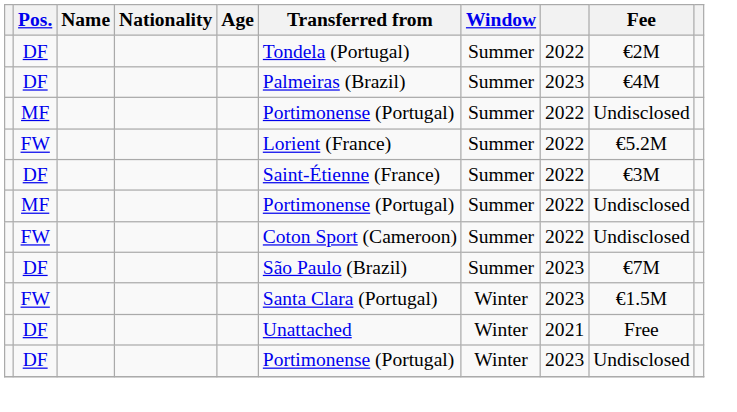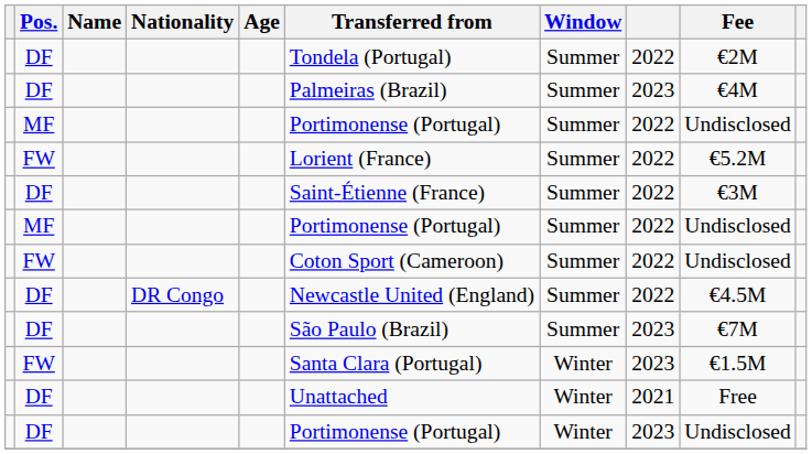 <table class="wikitable sortable" style="text-align:center;">
 <tr>
 <th scope=col></th>
 <th scope=col><a href='#'>Pos.</a></th>
 <th scope=col>Name</th>
 <th scope=col>Nationality</th>
 <th scope=col>Age</th>
 <th scope=col>Transferred from</th>
 <th scope=col><a href='#'>Window</a></th>
 <th scope=col></th>
 <th scope=col>Fee</th>
 <th scope=col class=unsortable></th>
 </tr>
 <tr>
 <td></td>
 <td><a href='#'>DF</a></td>
 <td align=left></td>
 <td align=left></td>
 <td></td>
 <td align=left><a href='#'>Tondela</a> (Portugal)</td>
 <td>Summer</td>
 <td>2022</td>
 <td>€2M</td>
 <td></td>
 </tr>
 <tr>
 <td></td>
 <td><a href='#'>DF</a></td>
 <td align=left></td>
 <td align=left></td>
 <td></td>
 <td align=left><a href='#'>Palmeiras</a> (Brazil)</td>
 <td>Summer</td>
 <td>2023</td>
 <td>€4M</td>
 <td></td>
 </tr>
 <tr>
 <td></td>
 <td><a href='#'>MF</a></td>
 <td align=left></td>
 <td align=left></td>
 <td></td>
 <td align=left><a href='#'>Portimonense</a> (Portugal)</td>
 <td>Summer</td>
 <td>2022</td>
 <td>Undisclosed</td>
 <td></td>
 </tr>
 <tr>
 <td></td>
 <td><a href='#'>FW</a></td>
 <td align=left></td>
 <td align=left></td>
 <td></td>
 <td align=left><a href='#'>Lorient</a> (France)</td>
 <td>Summer</td>
 <td>2022</td>
 <td>€5.2M</td>
 <td></td>
 </tr>
 <tr>
 <td></td>
 <td><a href='#'>DF</a></td>
 <td align=left></td>
 <td align=left></td>
 <td></td>
 <td align=left><a href='#'>Saint-Étienne</a> (France)</td>
 <td>Summer</td>
 <td>2022</td>
 <td>€3M</td>
 <td></td>
 </tr>
 <tr>
 <td></td>
 <td><a href='#'>MF</a></td>
 <td align=left></td>
 <td align=left></td>
 <td></td>
 <td align=left><a href='#'>Portimonense</a> (Portugal)</td>
 <td>Summer</td>
 <td>2022</td>
 <td>Undisclosed</td>
 <td></td>
 </tr>
 <tr>
 <td></td>
 <td><a href='#'>FW</a></td>
 <td align=left></td>
 <td align=left></td>
 <td></td>
 <td align=left><a href='#'>Coton Sport</a> (Cameroon)</td>
 <td>Summer</td>
 <td>2022</td>
 <td>Undisclosed</td>
 <td></td>
 </tr>
 <tr>
 <td></td>
 <td><a href='#'>DF</a></td>
 <td align=left></td>
+<td align=left> <a href='#'>DR Congo</a></td>
+<td></td>
+<td align=left><a href='#'>Newcastle United</a> (England)</td>
+<td>Summer</td>
+<td>2022</td>
+<td>€4.5M</td>
+<td></td>
+</tr>
+<tr>
+<td></td>
+<td><a href='#'>DF</a></td>
+<td align=left></td>
 <td align=left></td>
 <td></td>
 <td align=left><a href='#'>São Paulo</a> (Brazil)</td>
 <td>Summer</td>
 <td>2023</td>
 <td>€7M</td>
 <td></td>
 </tr>
 <tr>
 <td></td>
 <td><a href='#'>FW</a></td>
 <td align=left></td>
 <td align=left></td>
 <td></td>
 <td align=left><a href='#'>Santa Clara</a> (Portugal)</td>
 <td>Winter</td>
 <td>2023</td>
 <td>€1.5M</td>
 <td></td>
 </tr>
 <tr>
 <td></td>
 <td><a href='#'>DF</a></td>
 <td align=left></td>
 <td align=left></td>
 <td></td>
 <td align=left><a href='#'>Unattached</a></td>
 <td>Winter</td>
 <td>2021</td>
 <td>Free</td>
 <td></td>
 </tr>
 <tr>
 <td></td>
 <td><a href='#'>DF</a></td>
 <td align=left></td>
 <td align=left></td>
 <td></td>
 <td align=left><a href='#'>Portimonense</a> (Portugal)</td>
 <td>Winter</td>
 <td>2023</td>
 <td>Undisclosed</td>
 <td></td>
 </tr>
 <tr>
 </tr>
 </table>
